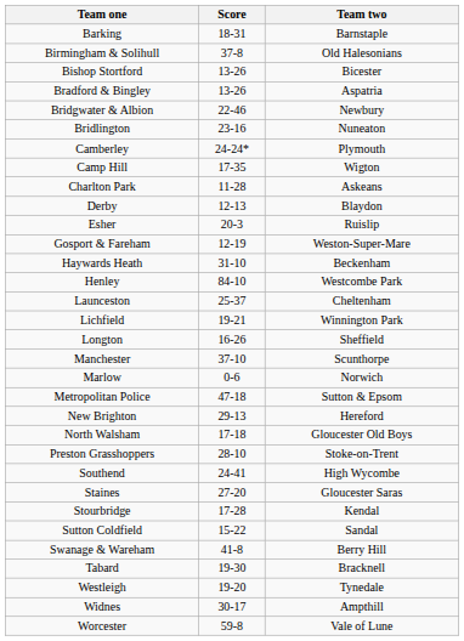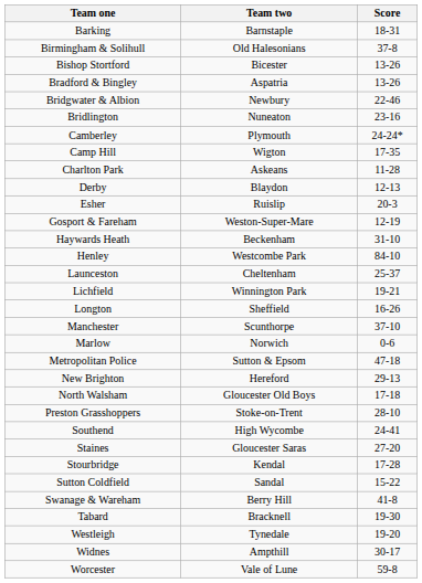 <table class="wikitable" style="text-align: center">
 <tr>
 <th width=250>Team one</th>
+<th width=250>Team two</th>
 <th width=80>Score</th>
-<th width=250>Team two</th>
 </tr>
 <tr>
 <td>Barking</td>
+<td>Barnstaple</td>
 <td>18-31</td>
-<td>Barnstaple</td>
 </tr>
 <tr>
 <td>Birmingham & Solihull</td>
+<td>Old Halesonians</td>
 <td>37-8</td>
-<td>Old Halesonians</td>
 </tr>
 <tr>
 <td>Bishop Stortford</td>
+<td>Bicester</td>
 <td>13-26</td>
-<td>Bicester</td>
 </tr>
 <tr>
 <td>Bradford & Bingley</td>
+<td>Aspatria</td>
 <td>13-26</td>
-<td>Aspatria</td>
 </tr>
 <tr>
 <td>Bridgwater & Albion</td>
+<td>Newbury</td>
 <td>22-46</td>
-<td>Newbury</td>
 </tr>
 <tr>
 <td>Bridlington</td>
+<td>Nuneaton</td>
 <td>23-16</td>
-<td>Nuneaton</td>
 </tr>
 <tr>
 <td>Camberley</td>
+<td>Plymouth</td>
 <td>24-24*</td>
-<td>Plymouth</td>
 </tr>
 <tr>
 <td>Camp Hill</td>
+<td>Wigton</td>
 <td>17-35</td>
-<td>Wigton</td>
 </tr>
 <tr>
 <td>Charlton Park</td>
+<td>Askeans</td>
 <td>11-28</td>
-<td>Askeans</td>
 </tr>
 <tr>
 <td>Derby</td>
+<td>Blaydon</td>
 <td>12-13</td>
-<td>Blaydon</td>
 </tr>
 <tr>
 <td>Esher</td>
+<td>Ruislip</td>
 <td>20-3</td>
-<td>Ruislip</td>
 </tr>
 <tr>
 <td>Gosport & Fareham</td>
+<td>Weston-Super-Mare</td>
 <td>12-19</td>
-<td>Weston-Super-Mare</td>
 </tr>
 <tr>
 <td>Haywards Heath</td>
+<td>Beckenham</td>
 <td>31-10</td>
-<td>Beckenham</td>
 </tr>
 <tr>
 <td>Henley</td>
+<td>Westcombe Park</td>
 <td>84-10</td>
-<td>Westcombe Park</td>
 </tr>
 <tr>
 <td>Launceston</td>
+<td>Cheltenham</td>
 <td>25-37</td>
-<td>Cheltenham</td>
 </tr>
 <tr>
 <td>Lichfield</td>
+<td>Winnington Park</td>
 <td>19-21</td>
-<td>Winnington Park</td>
 </tr>
 <tr>
 <td>Longton</td>
+<td>Sheffield</td>
 <td>16-26</td>
-<td>Sheffield</td>
 </tr>
 <tr>
 <td>Manchester</td>
+<td>Scunthorpe</td>
 <td>37-10</td>
-<td>Scunthorpe</td>
 </tr>
 <tr>
 <td>Marlow</td>
+<td>Norwich</td>
 <td>0-6</td>
-<td>Norwich</td>
 </tr>
 <tr>
 <td>Metropolitan Police</td>
+<td>Sutton & Epsom</td>
 <td>47-18</td>
-<td>Sutton & Epsom</td>
 </tr>
 <tr>
 <td>New Brighton</td>
+<td>Hereford</td>
 <td>29-13</td>
-<td>Hereford</td>
 </tr>
 <tr>
 <td>North Walsham</td>
+<td>Gloucester Old Boys</td>
 <td>17-18</td>
-<td>Gloucester Old Boys</td>
 </tr>
 <tr>
 <td>Preston Grasshoppers</td>
+<td>Stoke-on-Trent</td>
 <td>28-10</td>
-<td>Stoke-on-Trent</td>
 </tr>
 <tr>
 <td>Southend</td>
+<td>High Wycombe</td>
 <td>24-41</td>
-<td>High Wycombe</td>
 </tr>
 <tr>
 <td>Staines</td>
+<td>Gloucester Saras</td>
 <td>27-20</td>
-<td>Gloucester Saras</td>
 </tr>
 <tr>
 <td>Stourbridge</td>
+<td>Kendal</td>
 <td>17-28</td>
-<td>Kendal</td>
 </tr>
 <tr>
 <td>Sutton Coldfield</td>
+<td>Sandal</td>
 <td>15-22</td>
-<td>Sandal</td>
 </tr>
 <tr>
 <td>Swanage & Wareham</td>
+<td>Berry Hill</td>
 <td>41-8</td>
-<td>Berry Hill</td>
 </tr>
 <tr>
 <td>Tabard</td>
+<td>Bracknell</td>
 <td>19-30</td>
-<td>Bracknell</td>
 </tr>
 <tr>
 <td>Westleigh</td>
+<td>Tynedale</td>
 <td>19-20</td>
-<td>Tynedale</td>
 </tr>
 <tr>
 <td>Widnes</td>
+<td>Ampthill</td>
 <td>30-17</td>
-<td>Ampthill</td>
 </tr>
 <tr>
 <td>Worcester</td>
+<td>Vale of Lune</td>
 <td>59-8</td>
-<td>Vale of Lune</td>
 </tr>
 </table>
